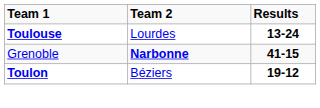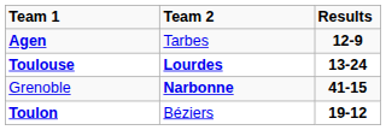 <table class="wikitable" width=400>
 <tr>
 <td width="120"><strong>Team 1</strong></td>
 <td width="120"><strong>Team 2</strong></td>
 <td width="60"><strong>Results</strong></td>
 </tr>
+<tr>
+<td width=150><strong><a href='#'>Agen</a></strong></td>
+<td width=150><a href='#'>Tarbes</a></td>
+<td align="center"><strong>12-9</strong></td>
+</tr>
 <tr bgcolor="white">
 <td><strong><a href='#'>Toulouse</a></strong></td>
-<td><a href='#'>Lourdes</a></td>
+<td><strong><a href='#'>Lourdes</a></strong></td>
 <td align="center"><strong>13-24</strong></td>
 </tr>
 <tr>
 <td><a href='#'>Grenoble</a></td>
 <td><strong><a href='#'>Narbonne</a></strong></td>
 <td align="center"><strong>41-15</strong></td>
 </tr>
 <tr bgcolor="white">
 <td><strong><a href='#'>Toulon</a></strong></td>
 <td><a href='#'>Béziers</a></td>
 <td align="center"><strong>19-12</strong></td>
 </tr>
 </table>
